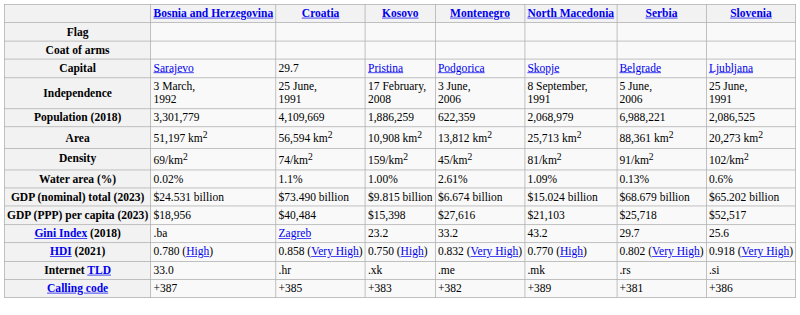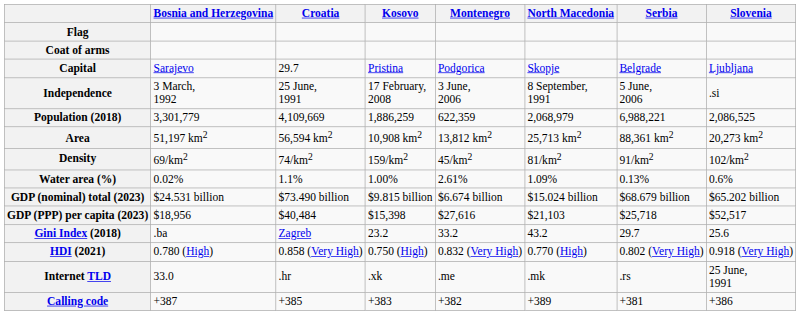 <table class=wikitable>
 <tr>
 <th></th>
 <th><a href='#'>Bosnia and Herzegovina</a></th>
 <th><a href='#'>Croatia</a></th>
 <th><a href='#'>Kosovo</a></th>
 <th><a href='#'>Montenegro</a></th>
 <th><a href='#'>North Macedonia</a></th>
 <th><a href='#'>Serbia</a></th>
 <th><a href='#'>Slovenia</a></th>
 </tr>
 <tr>
 <th>Flag</th>
 <td style="text-align:center"></td>
 <td style="text-align:center"></td>
 <td style="text-align:center"></td>
 <td style="text-align:center"></td>
 <td style="text-align:center"></td>
 <td style="text-align:center"></td>
 <td style="text-align:center"></td>
 </tr>
 <tr>
 <th>Coat of arms</th>
 <td style="text-align:center"></td>
 <td style="text-align:center"></td>
 <td style="text-align:center"></td>
 <td style="text-align:center"></td>
 <td style="text-align:center"></td>
 <td style="text-align:center"></td>
 <td style="text-align:center"></td>
 </tr>
 <tr>
 <th>Capital</th>
 <td><a href='#'>Sarajevo</a></td>
 <td>29.7</td>
 <td><a href='#'>Pristina</a></td>
 <td><a href='#'>Podgorica</a></td>
 <td><a href='#'>Skopje</a></td>
 <td><a href='#'>Belgrade</a></td>
 <td><a href='#'>Ljubljana</a></td>
 </tr>
 <tr>
 <th>Independence</th>
 <td>3 March,<br> 1992</td>
 <td>25 June,<br> 1991</td>
 <td>17 February,<br> 2008</td>
 <td>3 June,<br> 2006</td>
 <td>8 September, <br> 1991</td>
 <td>5 June,<br> 2006</td>
-<td>25 June,<br> 1991</td>
+<td>.si</td>
 </tr>
 <tr>
 <th>Population (2018)</th>
 <td>3,301,779</td>
 <td>4,109,669</td>
 <td>1,886,259</td>
 <td>622,359</td>
 <td>2,068,979</td>
 <td>6,988,221</td>
 <td>2,086,525</td>
 </tr>
 <tr>
 <th>Area</th>
 <td>51,197 km<sup>2</sup></td>
 <td>56,594 km<sup>2</sup></td>
 <td>10,908 km<sup>2</sup></td>
 <td>13,812 km<sup>2</sup></td>
 <td>25,713 km<sup>2</sup></td>
 <td>88,361 km<sup>2</sup></td>
 <td>20,273 km<sup>2</sup></td>
 </tr>
 <tr>
 <th>Density</th>
 <td>69/km<sup>2</sup></td>
 <td>74/km<sup>2</sup></td>
 <td>159/km<sup>2</sup></td>
 <td>45/km<sup>2</sup></td>
 <td>81/km<sup>2</sup></td>
 <td>91/km<sup>2</sup></td>
 <td>102/km<sup>2</sup></td>
 </tr>
 <tr>
 <th>Water area (%)</th>
 <td>0.02%</td>
 <td>1.1%</td>
 <td>1.00%</td>
 <td>2.61%</td>
 <td>1.09%</td>
 <td>0.13%</td>
 <td>0.6%</td>
 </tr>
 <tr>
 <th>GDP (nominal) total (2023)</th>
 <td>$24.531 billion</td>
 <td>$73.490 billion</td>
 <td>$9.815 billion</td>
 <td>$6.674 billion</td>
 <td>$15.024 billion</td>
 <td>$68.679 billion</td>
 <td>$65.202 billion</td>
 </tr>
 <tr>
 <th>GDP (PPP) per capita (2023)</th>
 <td>$18,956</td>
 <td>$40,484</td>
 <td>$15,398</td>
 <td>$27,616</td>
 <td>$21,103</td>
 <td>$25,718</td>
 <td>$52,517</td>
 </tr>
 <tr>
 <th><a href='#'>Gini Index</a> (2018)</th>
 <td>.ba</td>
 <td><a href='#'>Zagreb</a></td>
 <td>23.2</td>
 <td>33.2</td>
 <td>43.2</td>
 <td>29.7</td>
 <td>25.6</td>
 </tr>
 <tr>
 <th><a href='#'>HDI</a> (2021)</th>
 <td>0.780 (<a href='#'>High</a>)</td>
 <td>0.858 (<a href='#'>Very High</a>)</td>
 <td>0.750 (<a href='#'>High</a>)</td>
 <td>0.832 (<a href='#'>Very High</a>)</td>
 <td>0.770 (<a href='#'>High</a>)</td>
 <td>0.802 (<a href='#'>Very High</a>)</td>
 <td>0.918 (<a href='#'>Very High</a>)</td>
 </tr>
 <tr>
 <th>Internet <a href='#'>TLD</a></th>
 <td>33.0</td>
 <td>.hr</td>
 <td>.xk</td>
 <td>.me</td>
 <td>.mk</td>
 <td>.rs</td>
-<td>.si</td>
+<td>25 June,<br> 1991</td>
 </tr>
 <tr>
 <th><a href='#'>Calling code</a></th>
 <td>+387</td>
 <td>+385</td>
 <td>+383</td>
 <td>+382</td>
 <td>+389</td>
 <td>+381</td>
 <td>+386</td>
 </tr>
 </table>
